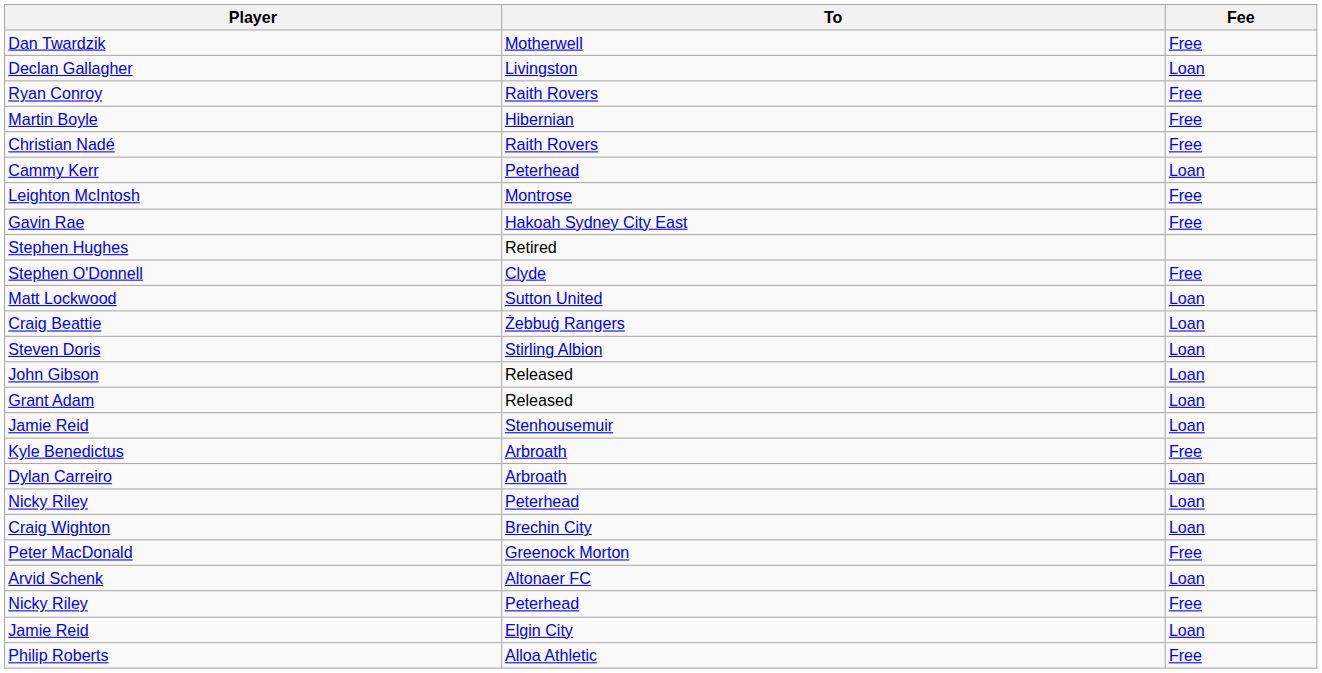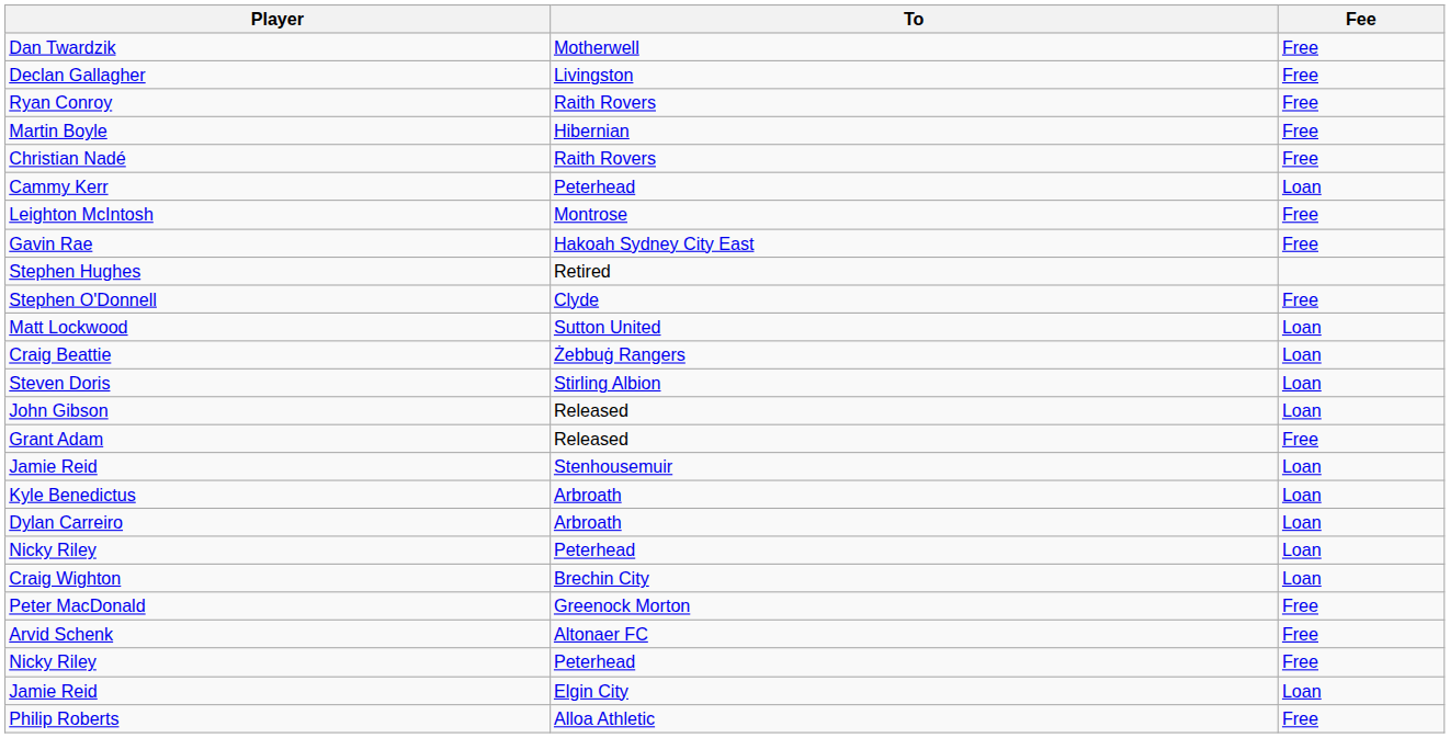 <table class="wikitable" style="text-align:center; font-size:95%;width:98%; text-align:left">
 <tr>
 <th>Player</th>
 <th>To</th>
 <th>Fee</th>
 </tr>
 <tr>
 <td> <a href='#'>Dan Twardzik</a></td>
 <td> <a href='#'>Motherwell</a></td>
 <td><a href='#'>Free</a></td>
 </tr>
 <tr>
 <td> <a href='#'>Declan Gallagher</a></td>
 <td> <a href='#'>Livingston</a></td>
-<td><a href='#'>Loan</a></td>
+<td><a href='#'>Free</a></td>
 </tr>
 <tr>
 <td> <a href='#'>Ryan Conroy</a></td>
 <td> <a href='#'>Raith Rovers</a></td>
 <td><a href='#'>Free</a></td>
 </tr>
 <tr>
 <td> <a href='#'>Martin Boyle</a></td>
 <td> <a href='#'>Hibernian</a></td>
 <td><a href='#'>Free</a></td>
 </tr>
 <tr>
 <td> <a href='#'>Christian Nadé</a></td>
 <td> <a href='#'>Raith Rovers</a></td>
 <td><a href='#'>Free</a></td>
 </tr>
 <tr>
 <td> <a href='#'>Cammy Kerr</a></td>
 <td> <a href='#'>Peterhead</a></td>
 <td><a href='#'>Loan</a></td>
 </tr>
 <tr>
 <td> <a href='#'>Leighton McIntosh</a></td>
 <td> <a href='#'>Montrose</a></td>
 <td><a href='#'>Free</a></td>
 </tr>
 <tr>
 <td> <a href='#'>Gavin Rae</a></td>
 <td> <a href='#'>Hakoah Sydney City East</a></td>
 <td><a href='#'>Free</a></td>
 </tr>
 <tr>
 <td> <a href='#'>Stephen Hughes</a></td>
 <td>Retired</td>
 <td></td>
 </tr>
 <tr>
 <td> <a href='#'>Stephen O'Donnell</a></td>
 <td> <a href='#'>Clyde</a></td>
 <td><a href='#'>Free</a></td>
 </tr>
 <tr>
 <td> <a href='#'>Matt Lockwood</a></td>
 <td> <a href='#'>Sutton United</a></td>
 <td><a href='#'>Loan</a></td>
 </tr>
 <tr>
 <td> <a href='#'>Craig Beattie</a></td>
 <td> <a href='#'>Żebbuġ Rangers</a></td>
 <td><a href='#'>Loan</a></td>
 </tr>
 <tr>
 <td> <a href='#'>Steven Doris</a></td>
 <td> <a href='#'>Stirling Albion</a></td>
 <td><a href='#'>Loan</a></td>
 </tr>
 <tr>
 <td> <a href='#'>John Gibson</a></td>
 <td>Released</td>
 <td><a href='#'>Loan</a></td>
 </tr>
 <tr>
 <td> <a href='#'>Grant Adam</a></td>
 <td>Released</td>
-<td><a href='#'>Loan</a></td>
+<td><a href='#'>Free</a></td>
 </tr>
 <tr>
 <td> <a href='#'>Jamie Reid</a></td>
 <td> <a href='#'>Stenhousemuir</a></td>
 <td><a href='#'>Loan</a></td>
 </tr>
 <tr>
 <td> <a href='#'>Kyle Benedictus</a></td>
 <td> <a href='#'>Arbroath</a></td>
-<td><a href='#'>Free</a></td>
+<td><a href='#'>Loan</a></td>
 </tr>
 <tr>
 <td> <a href='#'>Dylan Carreiro</a></td>
 <td> <a href='#'>Arbroath</a></td>
 <td><a href='#'>Loan</a></td>
 </tr>
 <tr>
 <td> <a href='#'>Nicky Riley</a></td>
 <td> <a href='#'>Peterhead</a></td>
 <td><a href='#'>Loan</a></td>
 </tr>
 <tr>
 <td> <a href='#'>Craig Wighton</a></td>
 <td> <a href='#'>Brechin City</a></td>
 <td><a href='#'>Loan</a></td>
 </tr>
 <tr>
 <td> <a href='#'>Peter MacDonald</a></td>
 <td> <a href='#'>Greenock Morton</a></td>
 <td><a href='#'>Free</a></td>
 </tr>
 <tr>
 <td> <a href='#'>Arvid Schenk</a></td>
 <td> <a href='#'>Altonaer FC</a></td>
-<td><a href='#'>Loan</a></td>
+<td><a href='#'>Free</a></td>
 </tr>
 <tr>
 <td> <a href='#'>Nicky Riley</a></td>
 <td> <a href='#'>Peterhead</a></td>
 <td><a href='#'>Free</a></td>
 </tr>
 <tr>
 <td> <a href='#'>Jamie Reid</a></td>
 <td> <a href='#'>Elgin City</a></td>
 <td><a href='#'>Loan</a></td>
 </tr>
 <tr>
 <td> <a href='#'>Philip Roberts</a></td>
 <td> <a href='#'>Alloa Athletic</a></td>
 <td><a href='#'>Free</a></td>
 </tr>
 </table>
